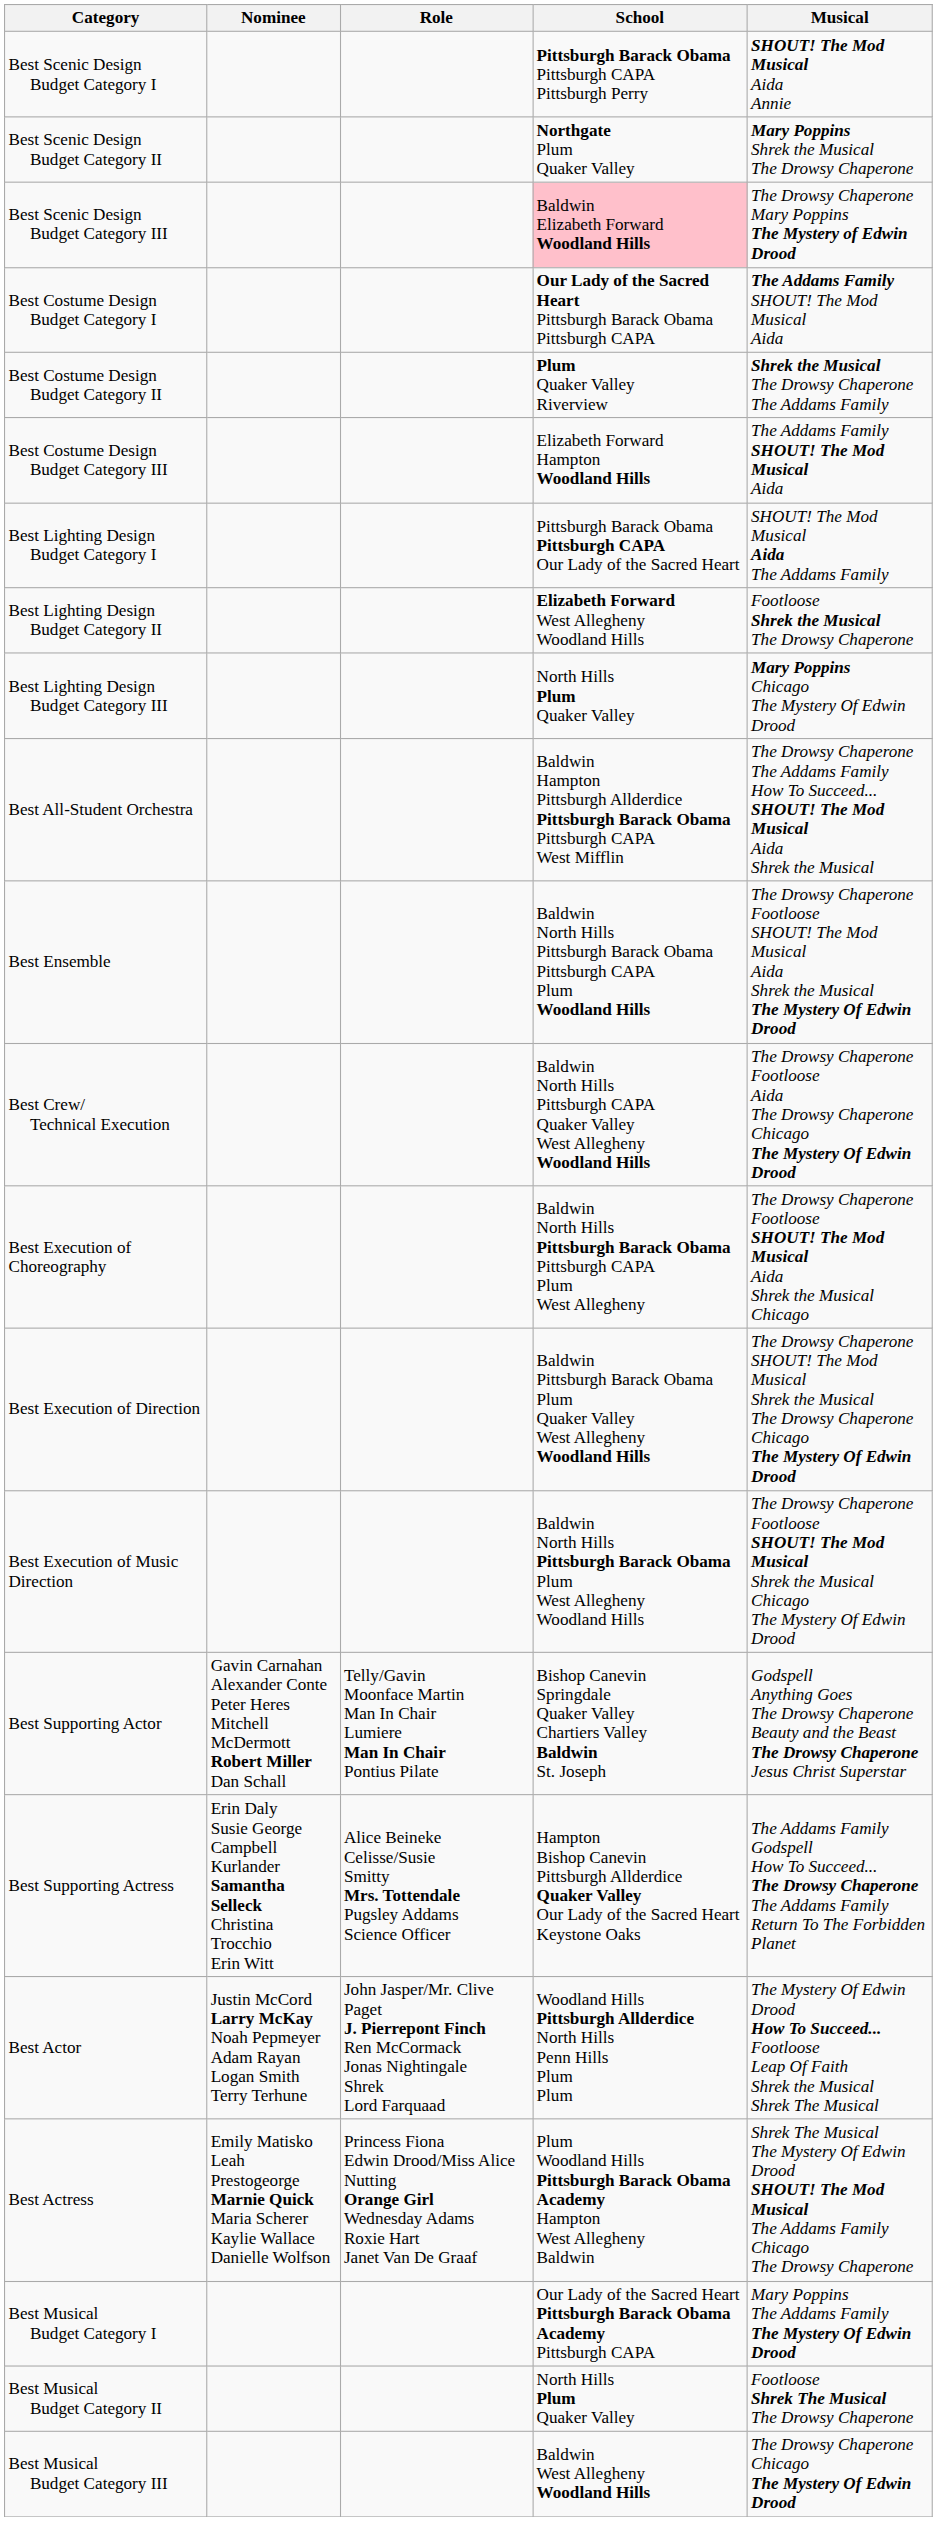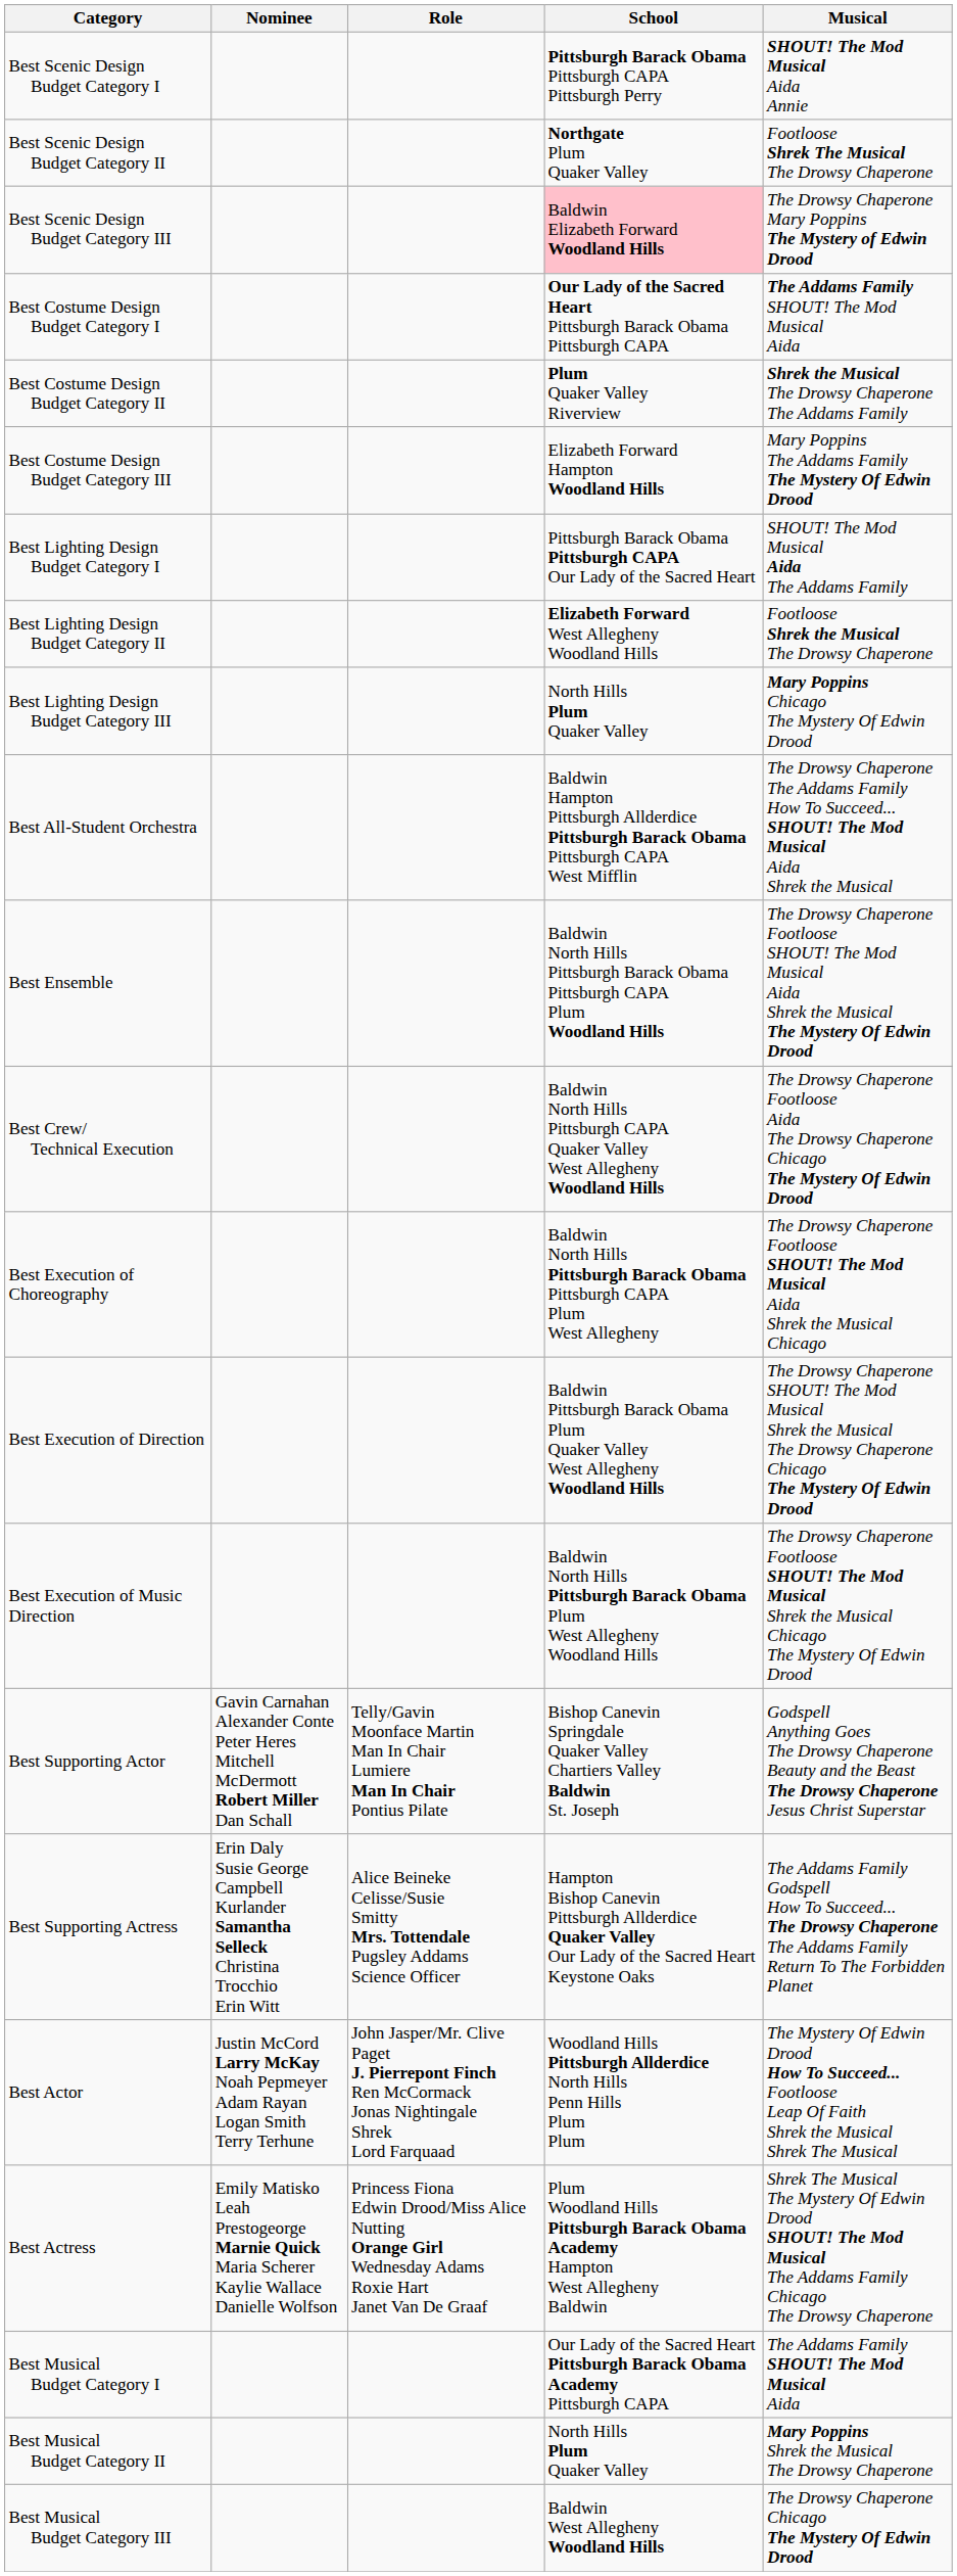 <table class="wikitable">
 <tr>
 <th>Category</th>
 <th>Nominee</th>
 <th>Role</th>
 <th>School</th>
 <th>Musical</th>
 </tr>
 <tr>
 <td>Best Scenic Design<br>     Budget Category I</td>
 <td></td>
 <td></td>
 <td><strong>Pittsburgh Barack Obama</strong><br>Pittsburgh CAPA<br>Pittsburgh Perry</td>
 <td><strong><em>SHOUT! The Mod Musical</em></strong><br><em>Aida</em><br><em>Annie</em></td>
 </tr>
 <tr>
 <td>Best Scenic Design<br>     Budget Category II</td>
 <td></td>
 <td></td>
 <td><strong>Northgate</strong><br>Plum<br>Quaker Valley</td>
-<td><strong><em>Mary Poppins</em></strong><br><em>Shrek the Musical</em><br><em>The Drowsy Chaperone</em></td>
+<td><em>Footloose</em><br><strong><em>Shrek The Musical</em></strong><br><em>The Drowsy Chaperone</em></td>
 </tr>
 <tr>
 <td>Best Scenic Design<br>     Budget Category III</td>
 <td></td>
 <td></td>
 <td style="background: pink;">Baldwin<br>Elizabeth Forward<br><strong>Woodland Hills</strong></td>
 <td><em>The Drowsy Chaperone</em><br><em>Mary Poppins</em><br><strong><em>The Mystery of Edwin Drood</em></strong></td>
 </tr>
 <tr>
 <td>Best Costume Design<br>     Budget Category I</td>
 <td></td>
 <td></td>
 <td><strong>Our Lady of the Sacred Heart</strong><br>Pittsburgh Barack Obama<br>Pittsburgh CAPA</td>
 <td><strong><em>The Addams Family</em></strong><br><em>SHOUT! The Mod Musical</em><br><em>Aida</em></td>
 </tr>
 <tr>
 <td>Best Costume Design<br>     Budget Category II</td>
 <td></td>
 <td></td>
 <td><strong>Plum</strong><br>Quaker Valley<br>Riverview</td>
 <td><strong><em>Shrek the Musical</em></strong><br><em>The Drowsy Chaperone</em><br><em>The Addams Family</em></td>
 </tr>
 <tr>
 <td>Best Costume Design<br>     Budget Category III</td>
 <td></td>
 <td></td>
 <td>Elizabeth Forward<br>Hampton<br><strong>Woodland Hills</strong></td>
-<td><em>The Addams Family</em><br><strong><em>SHOUT! The Mod Musical</em></strong><br><em>Aida</em></td>
+<td><em>Mary Poppins</em><br><em>The Addams Family</em><br><strong><em>The Mystery Of Edwin Drood</em></strong></td>
 </tr>
 <tr>
 <td>Best Lighting Design<br>     Budget Category I</td>
 <td></td>
 <td></td>
 <td>Pittsburgh Barack Obama<br><strong>Pittsburgh CAPA</strong><br>Our Lady of the Sacred Heart</td>
 <td><em>SHOUT! The Mod Musical</em><br><strong><em>Aida</em></strong><br><em>The Addams Family</em></td>
 </tr>
 <tr>
 <td>Best Lighting Design<br>     Budget Category II</td>
 <td></td>
 <td></td>
 <td><strong>Elizabeth Forward</strong><br>West Allegheny<br>Woodland Hills</td>
 <td><em>Footloose</em><br><strong><em>Shrek the Musical</em></strong><br><em>The Drowsy Chaperone</em></td>
 </tr>
 <tr>
 <td>Best Lighting Design<br>     Budget Category III</td>
 <td></td>
 <td></td>
 <td>North Hills<br><strong>Plum</strong><br>Quaker Valley</td>
 <td><strong><em>Mary Poppins</em></strong><br><em>Chicago</em><br><em>The Mystery Of Edwin Drood</em></td>
 </tr>
 <tr>
 <td>Best All-Student Orchestra</td>
 <td></td>
 <td></td>
 <td>Baldwin<br>Hampton<br>Pittsburgh Allderdice<br><strong>Pittsburgh Barack Obama</strong><br>Pittsburgh CAPA<br>West Mifflin</td>
 <td><em>The Drowsy Chaperone</em><br><em>The Addams Family</em><br><em>How To Succeed...</em><br><strong><em>SHOUT! The Mod Musical</em></strong><br><em>Aida</em><br><em>Shrek the Musical</em></td>
 </tr>
 <tr>
 <td>Best Ensemble</td>
 <td></td>
 <td></td>
 <td>Baldwin<br>North Hills<br>Pittsburgh Barack Obama<br>Pittsburgh CAPA<br>Plum<br><strong>Woodland Hills</strong></td>
 <td><em>The Drowsy Chaperone</em><br><em>Footloose</em><br><em>SHOUT! The Mod Musical</em><br><em>Aida</em><br><em>Shrek the Musical</em><br><strong><em>The Mystery Of Edwin Drood</em></strong></td>
 </tr>
 <tr>
 <td>Best Crew/<br>     Technical Execution</td>
 <td></td>
 <td></td>
 <td>Baldwin<br>North Hills<br>Pittsburgh CAPA<br>Quaker Valley<br>West Allegheny<br><strong>Woodland Hills</strong></td>
 <td><em>The Drowsy Chaperone</em><br><em>Footloose</em><br><em>Aida</em><br><em>The Drowsy Chaperone</em><br><em>Chicago</em><br><strong><em>The Mystery Of Edwin Drood</em></strong></td>
 </tr>
 <tr>
 <td>Best Execution of Choreography</td>
 <td></td>
 <td></td>
 <td>Baldwin<br>North Hills<br><strong>Pittsburgh Barack Obama</strong><br>Pittsburgh CAPA<br>Plum<br>West Allegheny</td>
 <td><em>The Drowsy Chaperone</em><br><em>Footloose</em><br><strong><em>SHOUT! The Mod Musical</em></strong><br><em>Aida</em><br><em>Shrek the Musical</em><br><em>Chicago</em></td>
 </tr>
 <tr>
 <td>Best Execution of Direction</td>
 <td></td>
 <td></td>
 <td>Baldwin<br>Pittsburgh Barack Obama<br>Plum<br>Quaker Valley<br>West Allegheny<br><strong>Woodland Hills</strong></td>
 <td><em>The Drowsy Chaperone</em><br><em>SHOUT! The Mod Musical</em><br><em>Shrek the Musical</em><br><em>The Drowsy Chaperone</em><br><em>Chicago</em><br><strong><em>The Mystery Of Edwin Drood</em></strong></td>
 </tr>
 <tr>
 <td>Best Execution of Music Direction</td>
 <td></td>
 <td></td>
 <td>Baldwin<br>North Hills<br><strong>Pittsburgh Barack Obama</strong><br>Plum<br>West Allegheny<br>Woodland Hills</td>
 <td><em>The Drowsy Chaperone</em><br><em>Footloose</em><br><strong><em>SHOUT! The Mod Musical</em></strong><br><em>Shrek the Musical</em><br><em>Chicago</em><br><em>The Mystery Of Edwin Drood</em></td>
 </tr>
 <tr>
 <td>Best Supporting Actor</td>
 <td>Gavin Carnahan<br>Alexander Conte<br>Peter Heres<br>Mitchell McDermott<br><strong>Robert Miller</strong><br>Dan Schall</td>
 <td>Telly/Gavin<br>Moonface Martin<br>Man In Chair<br>Lumiere<br><strong>Man In Chair</strong><br>Pontius Pilate</td>
 <td>Bishop Canevin<br>Springdale<br>Quaker Valley<br>Chartiers Valley<br><strong>Baldwin</strong><br>St. Joseph</td>
 <td><em>Godspell</em><br><em>Anything Goes</em><br><em>The Drowsy Chaperone</em><br><em>Beauty and the Beast</em><br><strong><em>The Drowsy Chaperone</em></strong><br><em>Jesus Christ Superstar</em></td>
 </tr>
 <tr>
 <td>Best Supporting Actress</td>
 <td>Erin Daly<br>Susie George<br>Campbell Kurlander<br><strong>Samantha Selleck</strong><br>Christina Trocchio<br>Erin Witt</td>
 <td>Alice Beineke<br>Celisse/Susie<br>Smitty<br><strong>Mrs. Tottendale</strong><br>Pugsley Addams<br>Science Officer</td>
 <td>Hampton<br>Bishop Canevin<br>Pittsburgh Allderdice<br><strong>Quaker Valley</strong><br>Our Lady of the Sacred Heart<br>Keystone Oaks</td>
 <td><em>The Addams Family</em><br><em>Godspell</em><br><em>How To Succeed...</em><br><strong><em>The Drowsy Chaperone</em></strong><br><em>The Addams Family</em><br><em>Return To The Forbidden Planet</em></td>
 </tr>
 <tr>
 <td>Best Actor</td>
 <td>Justin McCord<br><strong>Larry McKay</strong><br>Noah Pepmeyer<br>Adam Rayan<br>Logan Smith<br>Terry Terhune</td>
 <td>John Jasper/Mr. Clive Paget<br><strong>J. Pierrepont Finch</strong><br>Ren McCormack<br>Jonas Nightingale<br>Shrek<br>Lord Farquaad</td>
 <td>Woodland Hills<br><strong>Pittsburgh Allderdice</strong><br>North Hills<br>Penn Hills<br>Plum<br>Plum</td>
 <td><em>The Mystery Of Edwin Drood</em><br><strong><em>How To Succeed...</em></strong><br><em>Footloose</em><br><em>Leap Of Faith</em><br><em>Shrek the Musical</em><br><em>Shrek The Musical</em></td>
 </tr>
 <tr>
 <td>Best Actress</td>
 <td>Emily Matisko<br>Leah Prestogeorge<br><strong>Marnie Quick</strong><br>Maria Scherer<br>Kaylie Wallace<br>Danielle Wolfson</td>
 <td>Princess Fiona<br>Edwin Drood/Miss Alice Nutting<br><strong>Orange Girl</strong><br>Wednesday Adams<br>Roxie Hart<br>Janet Van De Graaf</td>
 <td>Plum<br>Woodland Hills<br><strong>Pittsburgh Barack Obama Academy</strong><br>Hampton<br>West Allegheny<br>Baldwin</td>
 <td><em>Shrek The Musical</em><br><em>The Mystery Of Edwin Drood</em><br><strong><em>SHOUT! The Mod Musical</em></strong><br><em>The Addams Family</em><br><em>Chicago</em><br><em>The Drowsy Chaperone</em></td>
 </tr>
 <tr>
 <td>Best Musical<br>     Budget Category I</td>
 <td></td>
 <td></td>
 <td>Our Lady of the Sacred Heart<br><strong>Pittsburgh Barack Obama Academy</strong><br>Pittsburgh CAPA</td>
-<td><em>Mary Poppins</em><br><em>The Addams Family</em><br><strong><em>The Mystery Of Edwin Drood</em></strong></td>
+<td><em>The Addams Family</em><br><strong><em>SHOUT! The Mod Musical</em></strong><br><em>Aida</em></td>
 </tr>
 <tr>
 <td>Best Musical<br>     Budget Category II</td>
 <td></td>
 <td></td>
 <td>North Hills<br><strong>Plum</strong><br>Quaker Valley</td>
-<td><em>Footloose</em><br><strong><em>Shrek The Musical</em></strong><br><em>The Drowsy Chaperone</em></td>
+<td><strong><em>Mary Poppins</em></strong><br><em>Shrek the Musical</em><br><em>The Drowsy Chaperone</em></td>
 </tr>
 <tr>
 <td>Best Musical<br>     Budget Category III</td>
 <td></td>
 <td></td>
 <td>Baldwin<br>West Allegheny<br><strong>Woodland Hills</strong></td>
 <td><em>The Drowsy Chaperone</em><br><em>Chicago</em><br><strong><em>The Mystery Of Edwin Drood</em></strong></td>
 </tr>
 </table>
